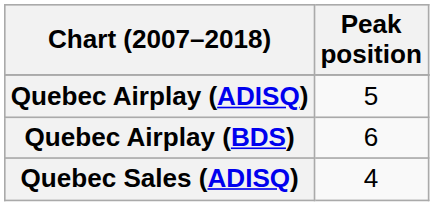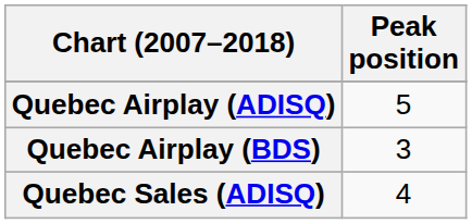 <table class="wikitable sortable plainrowheaders" style="text-align:center">
 <tr>
 <th scope="col">Chart (2007–2018)</th>
 <th scope="col">Peak<br>position</th>
 </tr>
 <tr>
 </tr>
 <tr>
 <th scope="row">Quebec Airplay (<a href='#'>ADISQ</a>)</th>
 <td>5</td>
 </tr>
 <tr>
 <th scope="row">Quebec Airplay (<a href='#'>BDS</a>)</th>
-<td>6</td>
+<td>3</td>
 </tr>
 <tr>
 <th scope="row">Quebec Sales (<a href='#'>ADISQ</a>)</th>
 <td>4</td>
 </tr>
 </table>
